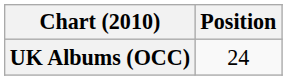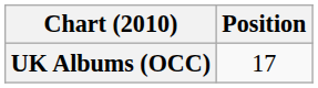 <table class="wikitable plainrowheaders" style="text-align:center">
 <tr>
 <th scope="col">Chart (2010)</th>
 <th scope="col">Position</th>
 </tr>
 <tr>
 <th scope="row">UK Albums (OCC)</th>
-<td>24</td>
+<td>17</td>
 </tr>
 </table>
